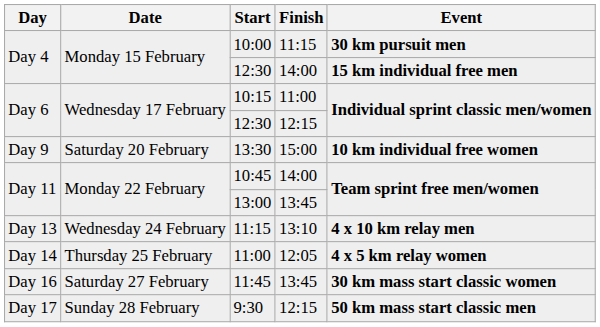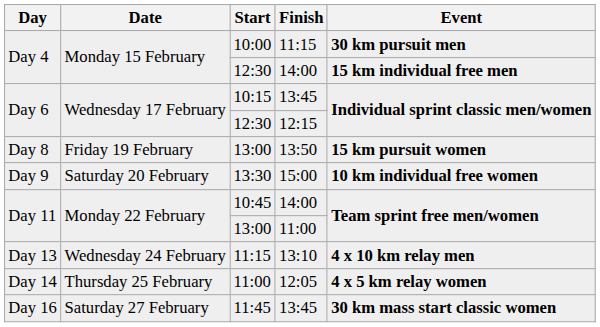 <table class="wikitable"|}>
 <tr bgcolor="#CCCCCC">
 <th>Day</th>
 <th>Date</th>
 <th>Start</th>
 <th>Finish</th>
 <th>Event</th>
 </tr>
 <tr style="background:#efefef; color:black">
 <td rowspan=2>Day 4</td>
 <td rowspan=2>Monday 15 February</td>
 <td>10:00</td>
 <td>11:15</td>
 <td><strong>30 km pursuit men</strong></td>
 </tr>
 <tr style="background:#efefef; color:black">
 <td>12:30</td>
 <td>14:00</td>
 <td><strong>15 km individual free men</strong></td>
 </tr>
 <tr style="background:#efefef; color:black">
 <td rowspan=2>Day 6</td>
 <td rowspan=2>Wednesday 17 February</td>
 <td>10:15</td>
-<td>11:00</td>
+<td>13:45</td>
 <td rowspan=2><strong>Individual sprint classic men/women</strong></td>
 </tr>
 <tr style="background:#efefef; color:black">
 <td>12:30</td>
 <td>12:15</td>
+</tr>
+<tr style="background:#efefef; color:black">
+<td>Day 8</td>
+<td>Friday 19 February</td>
+<td>13:00</td>
+<td>13:50</td>
+<td><strong>15 km pursuit women</strong></td>
 </tr>
 <tr style="background:#efefef; color:black">
 <td>Day 9</td>
 <td>Saturday 20 February</td>
 <td>13:30</td>
 <td>15:00</td>
 <td><strong>10 km individual free women</strong></td>
 </tr>
 <tr style="background:#efefef; color:black">
 <td rowspan=2>Day 11</td>
 <td rowspan=2>Monday 22 February</td>
 <td>10:45</td>
 <td>14:00</td>
 <td rowspan=2><strong>Team sprint free men/women</strong></td>
 </tr>
 <tr style="background:#efefef; color:black">
 <td>13:00</td>
-<td>13:45</td>
+<td>11:00</td>
 </tr>
 <tr style="background:#efefef; color:black">
 <td>Day 13</td>
 <td>Wednesday 24 February</td>
 <td>11:15</td>
 <td>13:10</td>
 <td><strong>4 x 10 km relay men</strong></td>
 </tr>
 <tr style="background:#efefef; color:black">
 <td>Day 14</td>
 <td>Thursday 25 February</td>
 <td>11:00</td>
 <td>12:05</td>
 <td><strong>4 x 5 km relay women</strong></td>
 </tr>
 <tr style="background:#efefef; color:black">
 <td>Day 16</td>
 <td>Saturday 27 February</td>
 <td>11:45</td>
 <td>13:45</td>
 <td><strong>30 km mass start classic women</strong></td>
 </tr>
-<tr style="background:#efefef; color:black">
-<td>Day 17</td>
-<td>Sunday 28 February</td>
-<td>9:30</td>
-<td>12:15</td>
-<td><strong>50 km mass start classic men</strong></td>
-</tr>
 </table>
